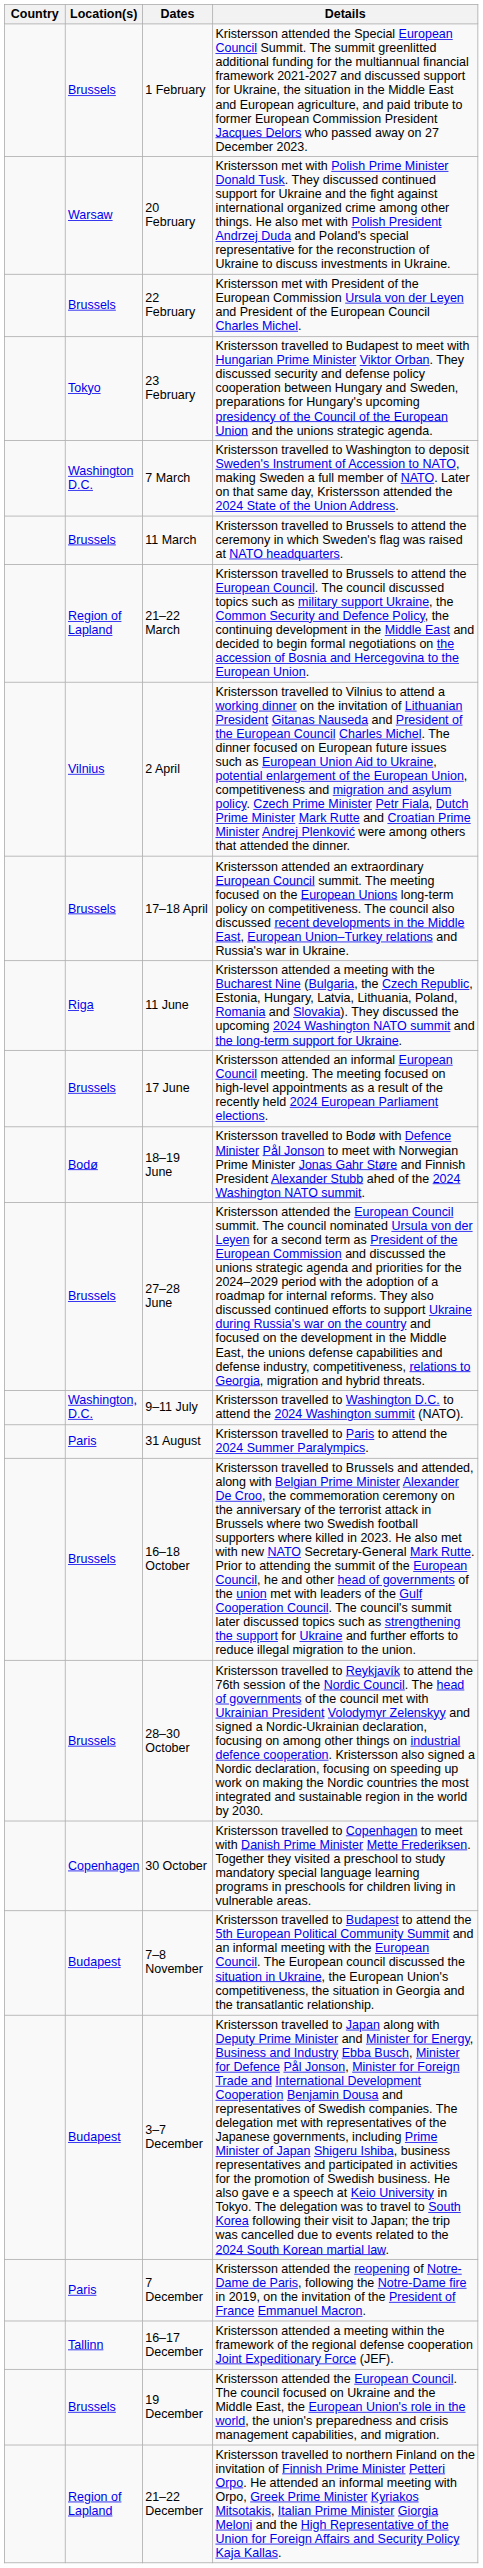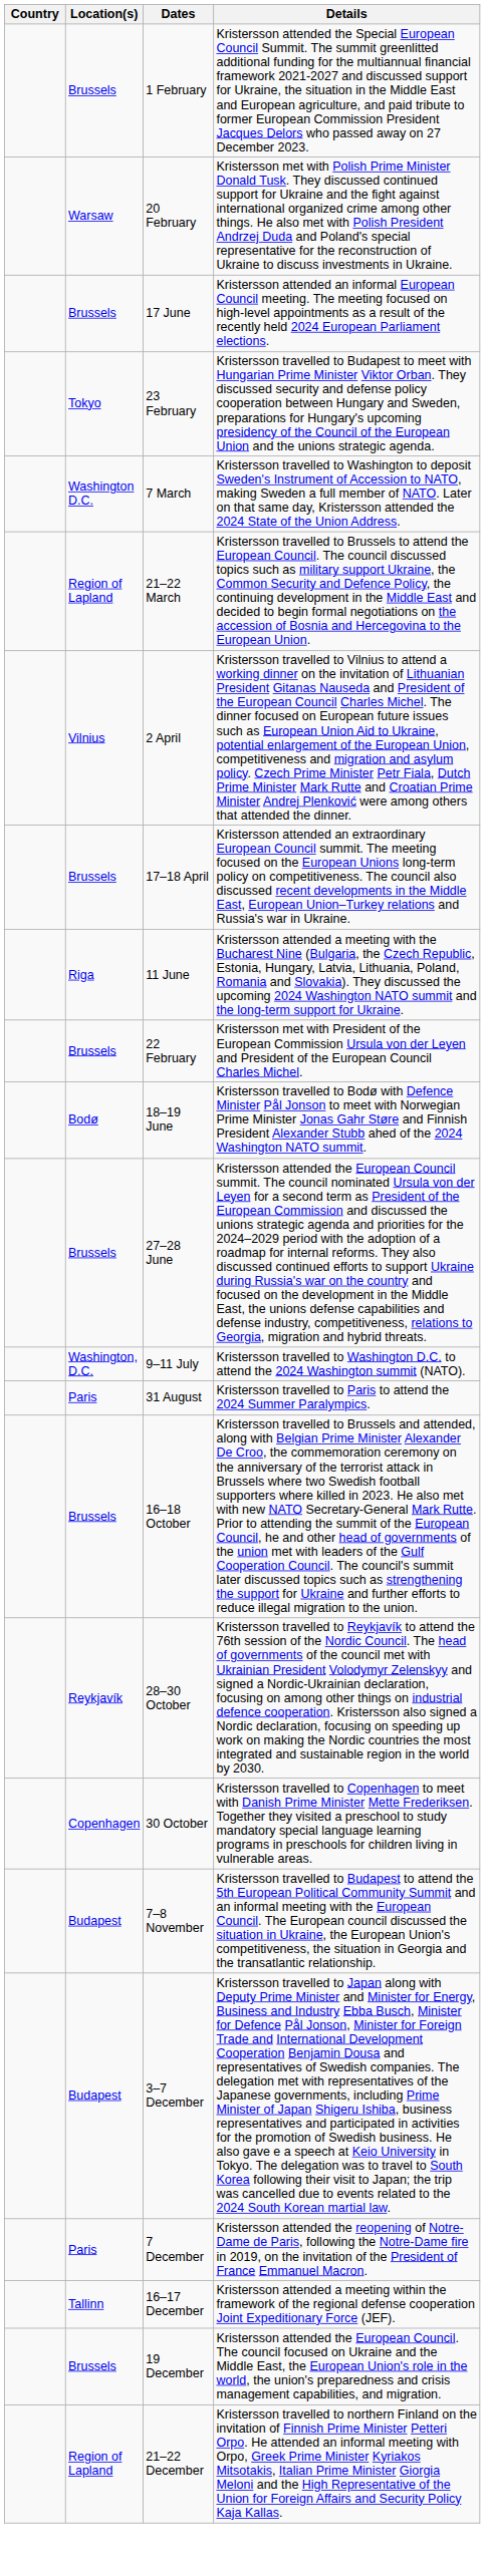 <table class="wikitable sortable" border="1">
 <tr>
 <th style="width: 13%;">Country</th>
 <th style="width: 12%;">Location(s)</th>
 <th style="width: 15%;">Dates</th>
 <th style="width: 60%;" class="unsortable">Details</th>
 </tr>
 <tr>
 <td></td>
 <td><a href='#'>Brussels</a></td>
 <td>1 February</td>
 <td>Kristersson attended the Special <a href='#'>European Council</a> Summit. The summit greenlitted additional funding for the multiannual financial framework 2021-2027 and discussed support for Ukraine, the situation in the Middle East and European agriculture, and paid tribute to former European Commission President <a href='#'>Jacques Delors</a> who passed away on 27 December 2023.</td>
 </tr>
 <tr>
 <td></td>
 <td><a href='#'>Warsaw</a></td>
 <td>20 February</td>
 <td>Kristersson met with <a href='#'>Polish Prime Minister</a> <a href='#'>Donald Tusk</a>. They discussed continued support for Ukraine and the fight against international organized crime among other things. He also met with <a href='#'>Polish President</a> <a href='#'>Andrzej Duda</a> and Poland's special representative for the reconstruction of Ukraine to discuss investments in Ukraine.</td>
 </tr>
 <tr>
 <td></td>
 <td><a href='#'>Brussels</a></td>
-<td>22 February</td>
-<td>Kristersson met with President of the European Commission <a href='#'>Ursula von der Leyen</a> and President of the European Council <a href='#'>Charles Michel</a>.</td>
+<td>17 June</td>
+<td>Kristersson attended an informal <a href='#'>European Council</a> meeting. The meeting focused on high-level appointments as a result of the recently held <a href='#'>2024 European Parliament elections</a>.</td>
 </tr>
 <tr>
 <td></td>
 <td><a href='#'>Tokyo</a></td>
 <td>23 February</td>
 <td>Kristersson travelled to Budapest to meet with <a href='#'>Hungarian Prime Minister</a> <a href='#'>Viktor Orban</a>. They discussed security and defense policy cooperation between Hungary and Sweden, preparations for Hungary's upcoming <a href='#'>presidency of the Council of the European Union</a> and the unions strategic agenda.</td>
 </tr>
 <tr>
 <td></td>
 <td><a href='#'>Washington D.C.</a></td>
 <td>7 March</td>
 <td>Kristersson travelled to Washington to deposit <a href='#'>Sweden's Instrument of Accession to NATO</a>, making Sweden a full member of <a href='#'>NATO</a>. Later on that same day, Kristersson attended the <a href='#'>2024 State of the Union Address</a>.</td>
-</tr>
-<tr>
-<td></td>
-<td><a href='#'>Brussels</a></td>
-<td>11 March</td>
-<td>Kristersson travelled to Brussels to attend the ceremony in which Sweden's flag was raised at <a href='#'>NATO headquarters</a>.</td>
 </tr>
 <tr>
 <td></td>
 <td><a href='#'>Region of Lapland</a></td>
 <td>21–22 March</td>
 <td>Kristersson travelled to Brussels to attend the <a href='#'>European Council</a>. The council discussed topics such as <a href='#'>military support Ukraine</a>, the <a href='#'>Common Security and Defence Policy</a>, the continuing development in the <a href='#'>Middle East</a> and decided to begin formal negotiations on <a href='#'>the accession of Bosnia and Hercegovina to the European Union</a>.</td>
 </tr>
 <tr>
 <td></td>
 <td><a href='#'>Vilnius</a></td>
 <td>2 April</td>
 <td>Kristersson travelled to Vilnius to attend a <a href='#'>working dinner</a> on the invitation of <a href='#'>Lithuanian President</a> <a href='#'>Gitanas Nauseda</a> and <a href='#'>President of the European Council</a> <a href='#'>Charles Michel</a>. The dinner focused on European future issues such as <a href='#'>European Union Aid to Ukraine</a>, <a href='#'>potential enlargement of the European Union</a>, competitiveness and <a href='#'>migration and asylum policy</a>. <a href='#'>Czech Prime Minister</a> <a href='#'>Petr Fiala</a>, <a href='#'>Dutch Prime Minister</a> <a href='#'>Mark Rutte</a> and <a href='#'>Croatian Prime Minister</a> <a href='#'>Andrej Plenković</a> were among others that attended the dinner.</td>
 </tr>
 <tr>
 <td></td>
 <td><a href='#'>Brussels</a></td>
 <td>17–18 April</td>
 <td>Kristersson attended an extraordinary <a href='#'>European Council</a> summit. The meeting focused on the <a href='#'>European Unions</a> long-term policy on competitiveness. The council also discussed <a href='#'>recent developments in the Middle East</a>, <a href='#'>European Union–Turkey relations</a> and Russia's war in Ukraine.</td>
 </tr>
 <tr>
 <td></td>
 <td><a href='#'>Riga</a></td>
 <td>11 June</td>
 <td>Kristersson attended a meeting with the <a href='#'>Bucharest Nine</a> (<a href='#'>Bulgaria</a>, the <a href='#'>Czech Republic</a>, Estonia, Hungary, Latvia, Lithuania, Poland, <a href='#'>Romania</a> and <a href='#'>Slovakia</a>). They discussed the upcoming <a href='#'>2024 Washington NATO summit</a> and <a href='#'>the long-term support for Ukraine</a>.</td>
 </tr>
 <tr>
 <td></td>
 <td><a href='#'>Brussels</a></td>
-<td>17 June</td>
-<td>Kristersson attended an informal <a href='#'>European Council</a> meeting. The meeting focused on high-level appointments as a result of the recently held <a href='#'>2024 European Parliament elections</a>.</td>
+<td>22 February</td>
+<td>Kristersson met with President of the European Commission <a href='#'>Ursula von der Leyen</a> and President of the European Council <a href='#'>Charles Michel</a>.</td>
 </tr>
 <tr>
 <td></td>
 <td><a href='#'>Bodø</a></td>
 <td>18–19 June</td>
 <td>Kristersson travelled to Bodø with <a href='#'>Defence Minister</a> <a href='#'>Pål Jonson</a> to meet with Norwegian Prime Minister <a href='#'>Jonas Gahr Støre</a> and Finnish President <a href='#'>Alexander Stubb</a> ahed of the <a href='#'>2024 Washington NATO summit</a>.</td>
 </tr>
 <tr>
 <td></td>
 <td><a href='#'>Brussels</a></td>
 <td>27–28 June</td>
 <td>Kristersson attended the <a href='#'>European Council</a> summit. The council nominated <a href='#'>Ursula von der Leyen</a> for a second term as <a href='#'>President of the European Commission</a> and discussed the unions strategic agenda and priorities for the 2024–2029 period with the adoption of a roadmap for internal reforms. They also discussed continued efforts to support <a href='#'>Ukraine during Russia's war on the country</a> and focused on the development in the Middle East, the unions defense capabilities and defense industry, competitiveness, <a href='#'>relations to Georgia</a>, migration and hybrid threats.</td>
 </tr>
 <tr>
 <td></td>
 <td><a href='#'>Washington, D.C.</a></td>
 <td>9–11 July</td>
 <td>Kristersson travelled to <a href='#'>Washington D.C.</a> to attend the <a href='#'>2024 Washington summit</a> (NATO).</td>
 </tr>
 <tr>
 <td></td>
 <td><a href='#'>Paris</a></td>
 <td>31 August</td>
 <td>Kristersson travelled to <a href='#'>Paris</a> to attend the <a href='#'>2024 Summer Paralympics</a>.</td>
 </tr>
 <tr>
 <td></td>
 <td><a href='#'>Brussels</a></td>
 <td>16–18 October</td>
 <td>Kristersson travelled to Brussels and attended, along with <a href='#'>Belgian Prime Minister</a> <a href='#'>Alexander De Croo</a>, the commemoration ceremony on the anniversary of the terrorist attack in Brussels where two Swedish football supporters where killed in 2023. He also met with new <a href='#'>NATO</a> Secretary-General <a href='#'>Mark Rutte</a>. Prior to attending the summit of the <a href='#'>European Council</a>, he and other <a href='#'>head of governments</a> of the <a href='#'>union</a> met with leaders of the <a href='#'>Gulf Cooperation Council</a>. The council's summit later discussed topics such as <a href='#'>strengthening the support</a> for <a href='#'>Ukraine</a> and further efforts to reduce illegal migration to the union.</td>
 </tr>
 <tr>
 <td></td>
-<td><a href='#'>Brussels</a></td>
+<td><a href='#'>Reykjavík</a></td>
 <td>28–30 October</td>
 <td>Kristersson travelled to <a href='#'>Reykjavík</a> to attend the 76th session of the <a href='#'>Nordic Council</a>. The <a href='#'>head of governments</a> of the council met with <a href='#'>Ukrainian President</a> <a href='#'>Volodymyr Zelenskyy</a> and signed a Nordic-Ukrainian declaration, focusing on among other things on <a href='#'>industrial defence cooperation</a>. Kristersson also signed a Nordic declaration, focusing on speeding up work on making the Nordic countries the most integrated and sustainable region in the world by 2030.</td>
 </tr>
 <tr>
 <td></td>
 <td><a href='#'>Copenhagen</a></td>
 <td>30 October</td>
 <td>Kristersson travelled to <a href='#'>Copenhagen</a> to meet with <a href='#'>Danish Prime Minister</a> <a href='#'>Mette Frederiksen</a>. Together they visited a preschool to study mandatory special language learning programs in preschools for children living in vulnerable areas.</td>
 </tr>
 <tr>
 <td></td>
 <td><a href='#'>Budapest</a></td>
 <td>7–8 November</td>
 <td>Kristersson travelled to <a href='#'>Budapest</a> to attend the <a href='#'>5th European Political Community Summit</a> and an informal meeting with the <a href='#'>European Council</a>. The European council discussed the <a href='#'>situation in Ukraine</a>, the European Union's competitiveness, the situation in Georgia and the transatlantic relationship.</td>
 </tr>
 <tr>
 <td></td>
 <td><a href='#'>Budapest</a></td>
 <td>3–7 December</td>
 <td>Kristersson travelled to <a href='#'>Japan</a> along with <a href='#'>Deputy Prime Minister</a> and <a href='#'>Minister for Energy</a>, <a href='#'>Business and Industry</a> <a href='#'>Ebba Busch</a>, <a href='#'>Minister for Defence</a> <a href='#'>Pål Jonson</a>, <a href='#'>Minister for Foreign Trade and</a> <a href='#'>International Development Cooperation</a> <a href='#'>Benjamin Dousa</a> and representatives of Swedish companies. The delegation met with representatives of the Japanese governments, including <a href='#'>Prime Minister of Japan</a> <a href='#'>Shigeru Ishiba</a>, business representatives and participated in activities for the promotion of Swedish business. He also gave e a speech at <a href='#'>Keio University</a> in Tokyo. The delegation was to travel to <a href='#'>South Korea</a> following their visit to Japan; the trip was cancelled due to events related to the <a href='#'>2024 South Korean martial law</a>.</td>
 </tr>
 <tr>
 <td></td>
 <td><a href='#'>Paris</a></td>
 <td>7 December</td>
 <td>Kristersson attended the <a href='#'>reopening</a> of <a href='#'>Notre-Dame de Paris</a>, following the <a href='#'>Notre-Dame fire</a> in 2019, on the invitation of the <a href='#'>President of France</a> <a href='#'>Emmanuel Macron</a>.</td>
 </tr>
 <tr>
 <td></td>
 <td><a href='#'>Tallinn</a></td>
 <td>16–17 December</td>
 <td>Kristersson attended a meeting within the framework of the regional defense cooperation <a href='#'>Joint Expeditionary Force</a> (JEF).</td>
 </tr>
 <tr>
 <td></td>
 <td><a href='#'>Brussels</a></td>
 <td>19 December</td>
 <td>Kristersson attended the <a href='#'>European Council</a>. The council focused on Ukraine and the Middle East, the <a href='#'>European Union's role in the world</a>, the union's preparedness and crisis management capabilities, and migration.</td>
 </tr>
 <tr>
 <td></td>
 <td><a href='#'>Region of Lapland</a></td>
 <td>21–22 December</td>
 <td>Kristersson travelled to northern Finland on the invitation of <a href='#'>Finnish Prime Minister</a> <a href='#'>Petteri Orpo</a>. He attended an informal meeting with Orpo, <a href='#'>Greek Prime Minister</a> <a href='#'>Kyriakos Mitsotakis</a>, <a href='#'>Italian Prime Minister</a> <a href='#'>Giorgia Meloni</a> and the <a href='#'>High Representative of the Union for Foreign Affairs and Security Policy</a> <a href='#'>Kaja Kallas</a>.</td>
 </tr>
 </table>
